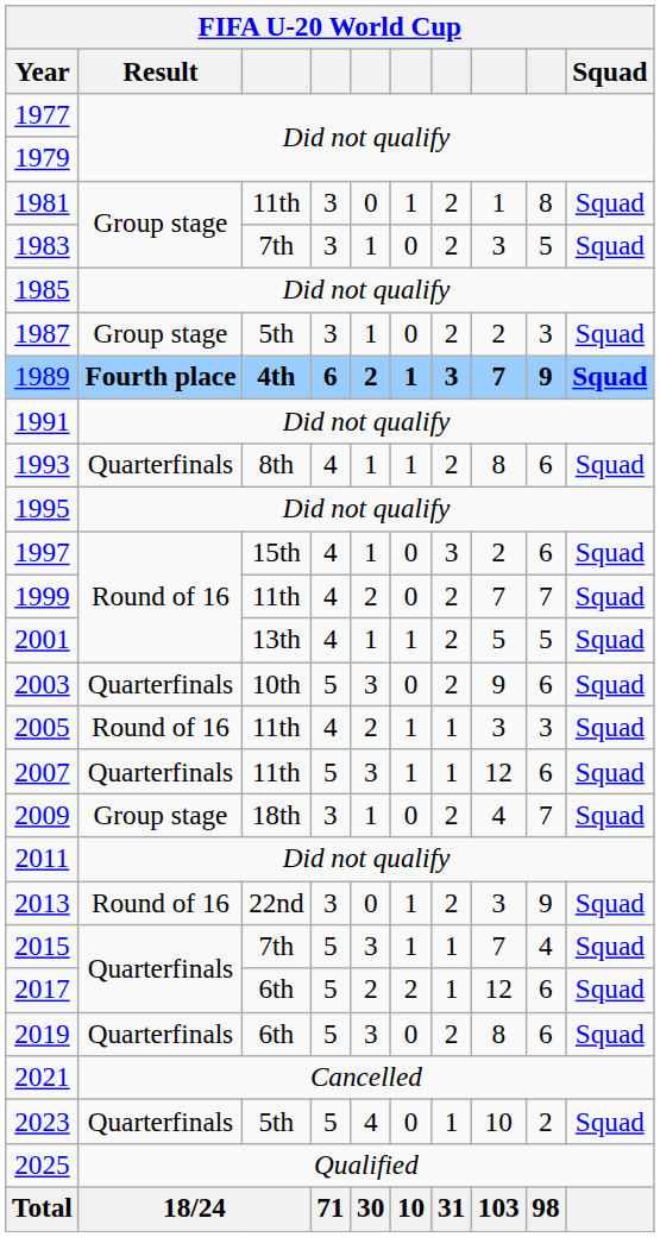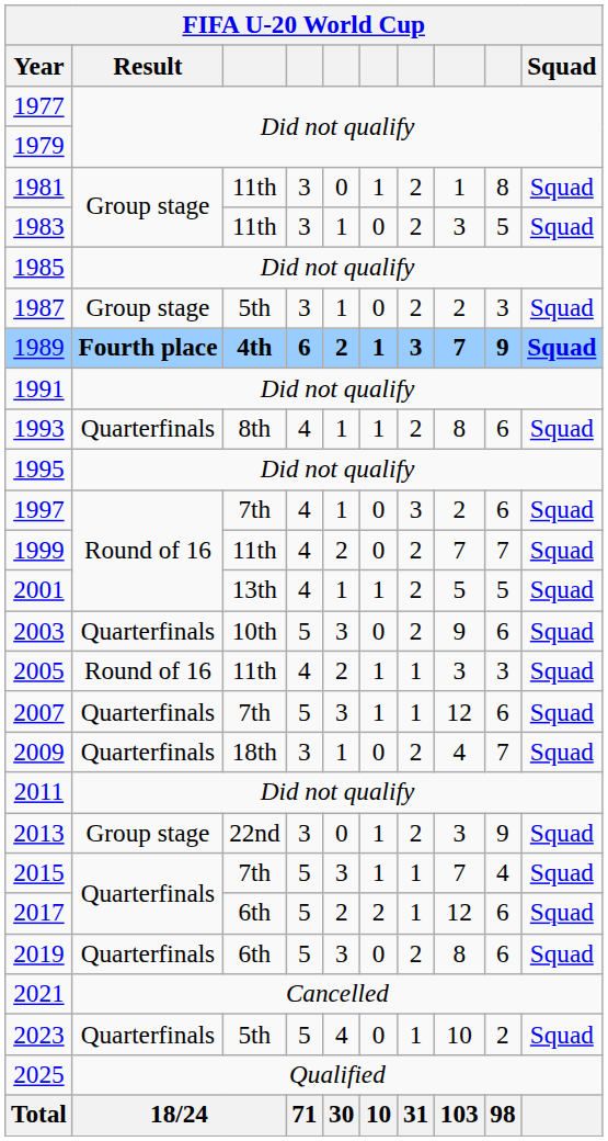 <table class="wikitable" style="text-align: center;font-size:100%;">
 <tr>
 <th colspan="10"><a href='#'>FIFA U-20 World Cup</a></th>
 </tr>
 <tr>
 <th>Year</th>
 <th>Result</th>
 <th></th>
 <th></th>
 <th></th>
 <th></th>
 <th></th>
 <th></th>
 <th></th>
 <th>Squad</th>
 </tr>
 <tr>
 <td> <a href='#'>1977</a></td>
 <td rowspan=2 colspan=9><em>Did not qualify</em></td>
 </tr>
 <tr>
 <td> <a href='#'>1979</a></td>
 </tr>
 <tr>
 <td> <a href='#'>1981</a></td>
 <td rowspan=2>Group stage</td>
 <td>11th</td>
 <td>3</td>
 <td>0</td>
 <td>1</td>
 <td>2</td>
 <td>1</td>
 <td>8</td>
 <td><a href='#'>Squad</a></td>
 </tr>
 <tr>
 <td> <a href='#'>1983</a></td>
-<td>7th</td>
+<td>11th</td>
 <td>3</td>
 <td>1</td>
 <td>0</td>
 <td>2</td>
 <td>3</td>
 <td>5</td>
 <td><a href='#'>Squad</a></td>
 </tr>
 <tr>
 <td> <a href='#'>1985</a></td>
 <td colspan=9><em>Did not qualify</em></td>
 </tr>
 <tr>
 <td> <a href='#'>1987</a></td>
 <td>Group stage</td>
 <td>5th</td>
 <td>3</td>
 <td>1</td>
 <td>0</td>
 <td>2</td>
 <td>2</td>
 <td>3</td>
 <td><a href='#'>Squad</a></td>
 </tr>
 <tr style="background:#9acdff;">
 <td> <a href='#'>1989</a></td>
 <td><strong>Fourth place</strong></td>
 <td><strong>4th</strong></td>
 <td><strong>6</strong></td>
 <td><strong>2</strong></td>
 <td><strong>1</strong></td>
 <td><strong>3</strong></td>
 <td><strong>7</strong></td>
 <td><strong>9</strong></td>
 <td><strong><a href='#'>Squad</a></strong></td>
 </tr>
 <tr>
 <td> <a href='#'>1991</a></td>
 <td colspan=9><em>Did not qualify</em></td>
 </tr>
 <tr>
 <td> <a href='#'>1993</a></td>
 <td>Quarterfinals</td>
 <td>8th</td>
 <td>4</td>
 <td>1</td>
 <td>1</td>
 <td>2</td>
 <td>8</td>
 <td>6</td>
 <td><a href='#'>Squad</a></td>
 </tr>
 <tr>
 <td> <a href='#'>1995</a></td>
 <td colspan=9><em>Did not qualify</em></td>
 </tr>
 <tr>
 <td> <a href='#'>1997</a></td>
 <td rowspan=3>Round of 16</td>
-<td>15th</td>
+<td>7th</td>
 <td>4</td>
 <td>1</td>
 <td>0</td>
 <td>3</td>
 <td>2</td>
 <td>6</td>
 <td><a href='#'>Squad</a></td>
 </tr>
 <tr>
 <td> <a href='#'>1999</a></td>
 <td>11th</td>
 <td>4</td>
 <td>2</td>
 <td>0</td>
 <td>2</td>
 <td>7</td>
 <td>7</td>
 <td><a href='#'>Squad</a></td>
 </tr>
 <tr>
 <td> <a href='#'>2001</a></td>
 <td>13th</td>
 <td>4</td>
 <td>1</td>
 <td>1</td>
 <td>2</td>
 <td>5</td>
 <td>5</td>
 <td><a href='#'>Squad</a></td>
 </tr>
 <tr>
 <td> <a href='#'>2003</a></td>
 <td>Quarterfinals</td>
 <td>10th</td>
 <td>5</td>
 <td>3</td>
 <td>0</td>
 <td>2</td>
 <td>9</td>
 <td>6</td>
 <td><a href='#'>Squad</a></td>
 </tr>
 <tr>
 <td> <a href='#'>2005</a></td>
 <td>Round of 16</td>
 <td>11th</td>
 <td>4</td>
 <td>2</td>
 <td>1</td>
 <td>1</td>
 <td>3</td>
 <td>3</td>
 <td><a href='#'>Squad</a></td>
 </tr>
 <tr>
 <td> <a href='#'>2007</a></td>
 <td>Quarterfinals</td>
-<td>11th</td>
+<td>7th</td>
 <td>5</td>
 <td>3</td>
 <td>1</td>
 <td>1</td>
 <td>12</td>
 <td>6</td>
 <td><a href='#'>Squad</a></td>
 </tr>
 <tr>
 <td> <a href='#'>2009</a></td>
-<td>Group stage</td>
+<td>Quarterfinals</td>
 <td>18th</td>
 <td>3</td>
 <td>1</td>
 <td>0</td>
 <td>2</td>
 <td>4</td>
 <td>7</td>
 <td><a href='#'>Squad</a></td>
 </tr>
 <tr>
 <td> <a href='#'>2011</a></td>
 <td colspan=9><em>Did not qualify</em></td>
 </tr>
 <tr>
 <td> <a href='#'>2013</a></td>
-<td>Round of 16</td>
+<td>Group stage</td>
 <td>22nd</td>
 <td>3</td>
 <td>0</td>
 <td>1</td>
 <td>2</td>
 <td>3</td>
 <td>9</td>
 <td><a href='#'>Squad</a></td>
 </tr>
 <tr>
 <td> <a href='#'>2015</a></td>
 <td rowspan=2>Quarterfinals</td>
 <td>7th</td>
 <td>5</td>
 <td>3</td>
 <td>1</td>
 <td>1</td>
 <td>7</td>
 <td>4</td>
 <td><a href='#'>Squad</a></td>
 </tr>
 <tr>
 <td> <a href='#'>2017</a></td>
 <td>6th</td>
 <td>5</td>
 <td>2</td>
 <td>2</td>
 <td>1</td>
 <td>12</td>
 <td>6</td>
 <td><a href='#'>Squad</a></td>
 </tr>
 <tr>
 <td> <a href='#'>2019</a></td>
 <td>Quarterfinals</td>
 <td>6th</td>
 <td>5</td>
 <td>3</td>
 <td>0</td>
 <td>2</td>
 <td>8</td>
 <td>6</td>
 <td><a href='#'>Squad</a></td>
 </tr>
 <tr>
 <td> <a href='#'>2021</a></td>
 <td colspan=9><em>Cancelled</em></td>
 </tr>
 <tr>
 <td> <a href='#'>2023</a></td>
 <td>Quarterfinals</td>
 <td>5th</td>
 <td>5</td>
 <td>4</td>
 <td>0</td>
 <td>1</td>
 <td>10</td>
 <td>2</td>
 <td><a href='#'>Squad</a></td>
 </tr>
 <tr>
 <td> <a href='#'>2025</a></td>
 <td colspan=9><em>Qualified</em></td>
 </tr>
 <tr>
 <th>Total</th>
 <th colspan=2>18/24</th>
 <th>71</th>
 <th>30</th>
 <th>10</th>
 <th>31</th>
 <th>103</th>
 <th>98</th>
 <th></th>
 </tr>
 </table>
